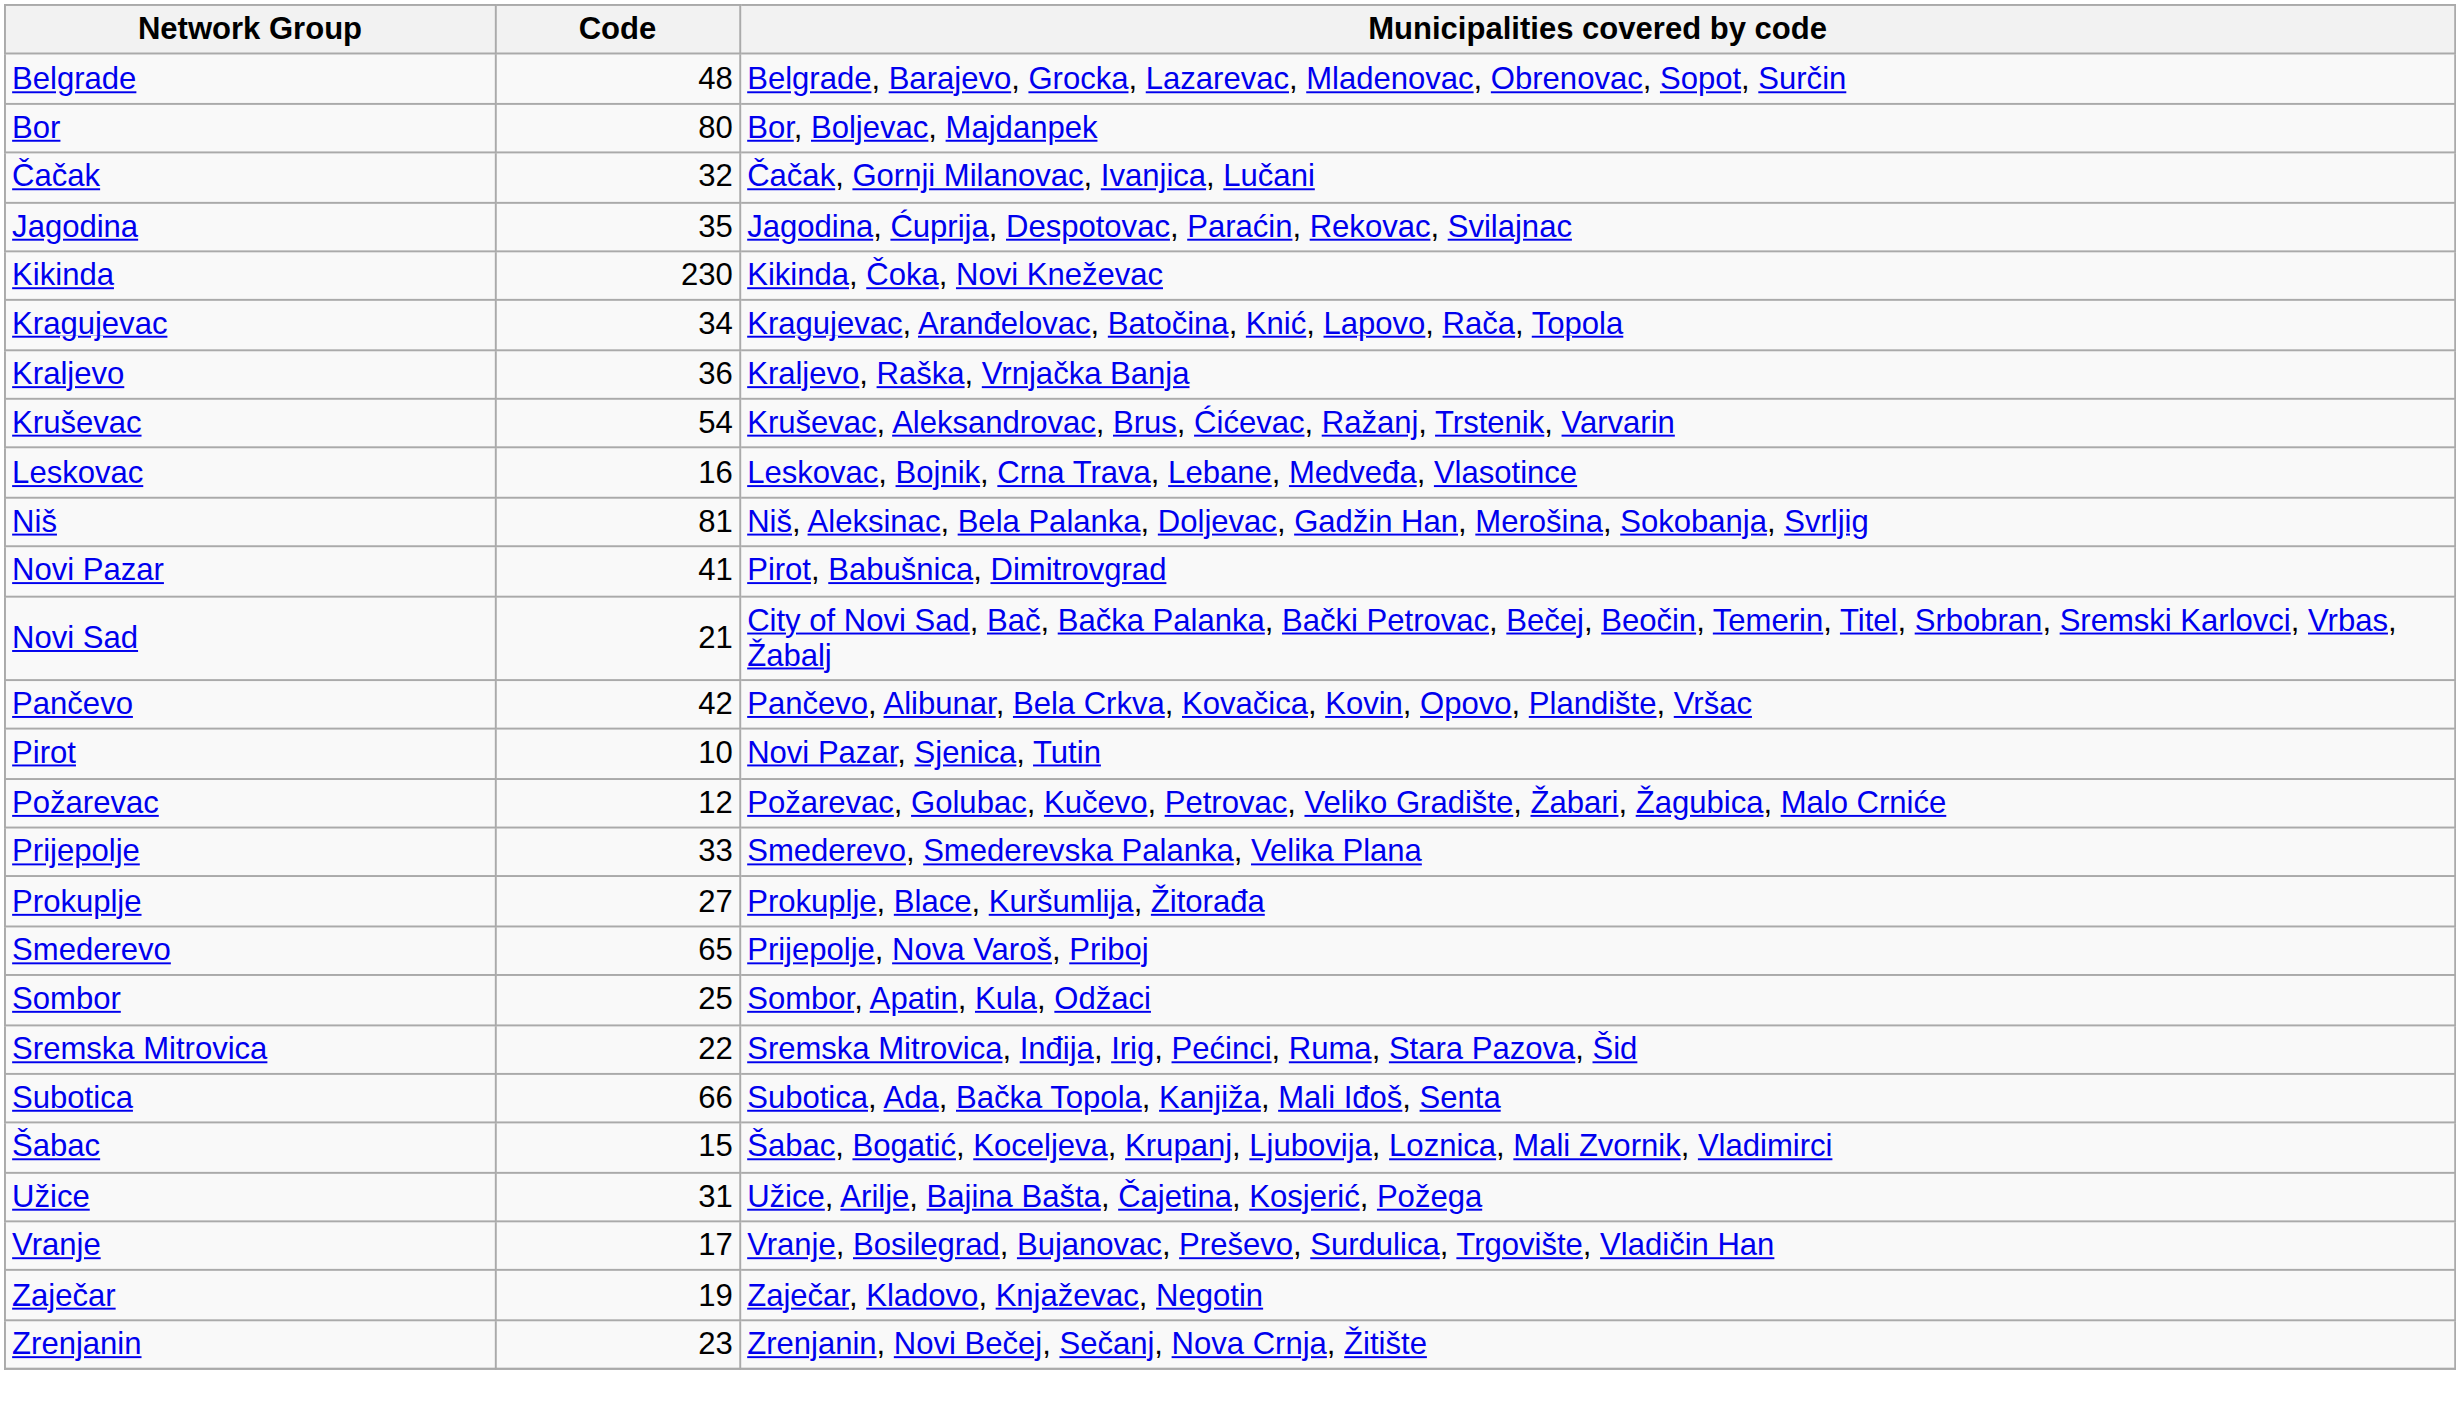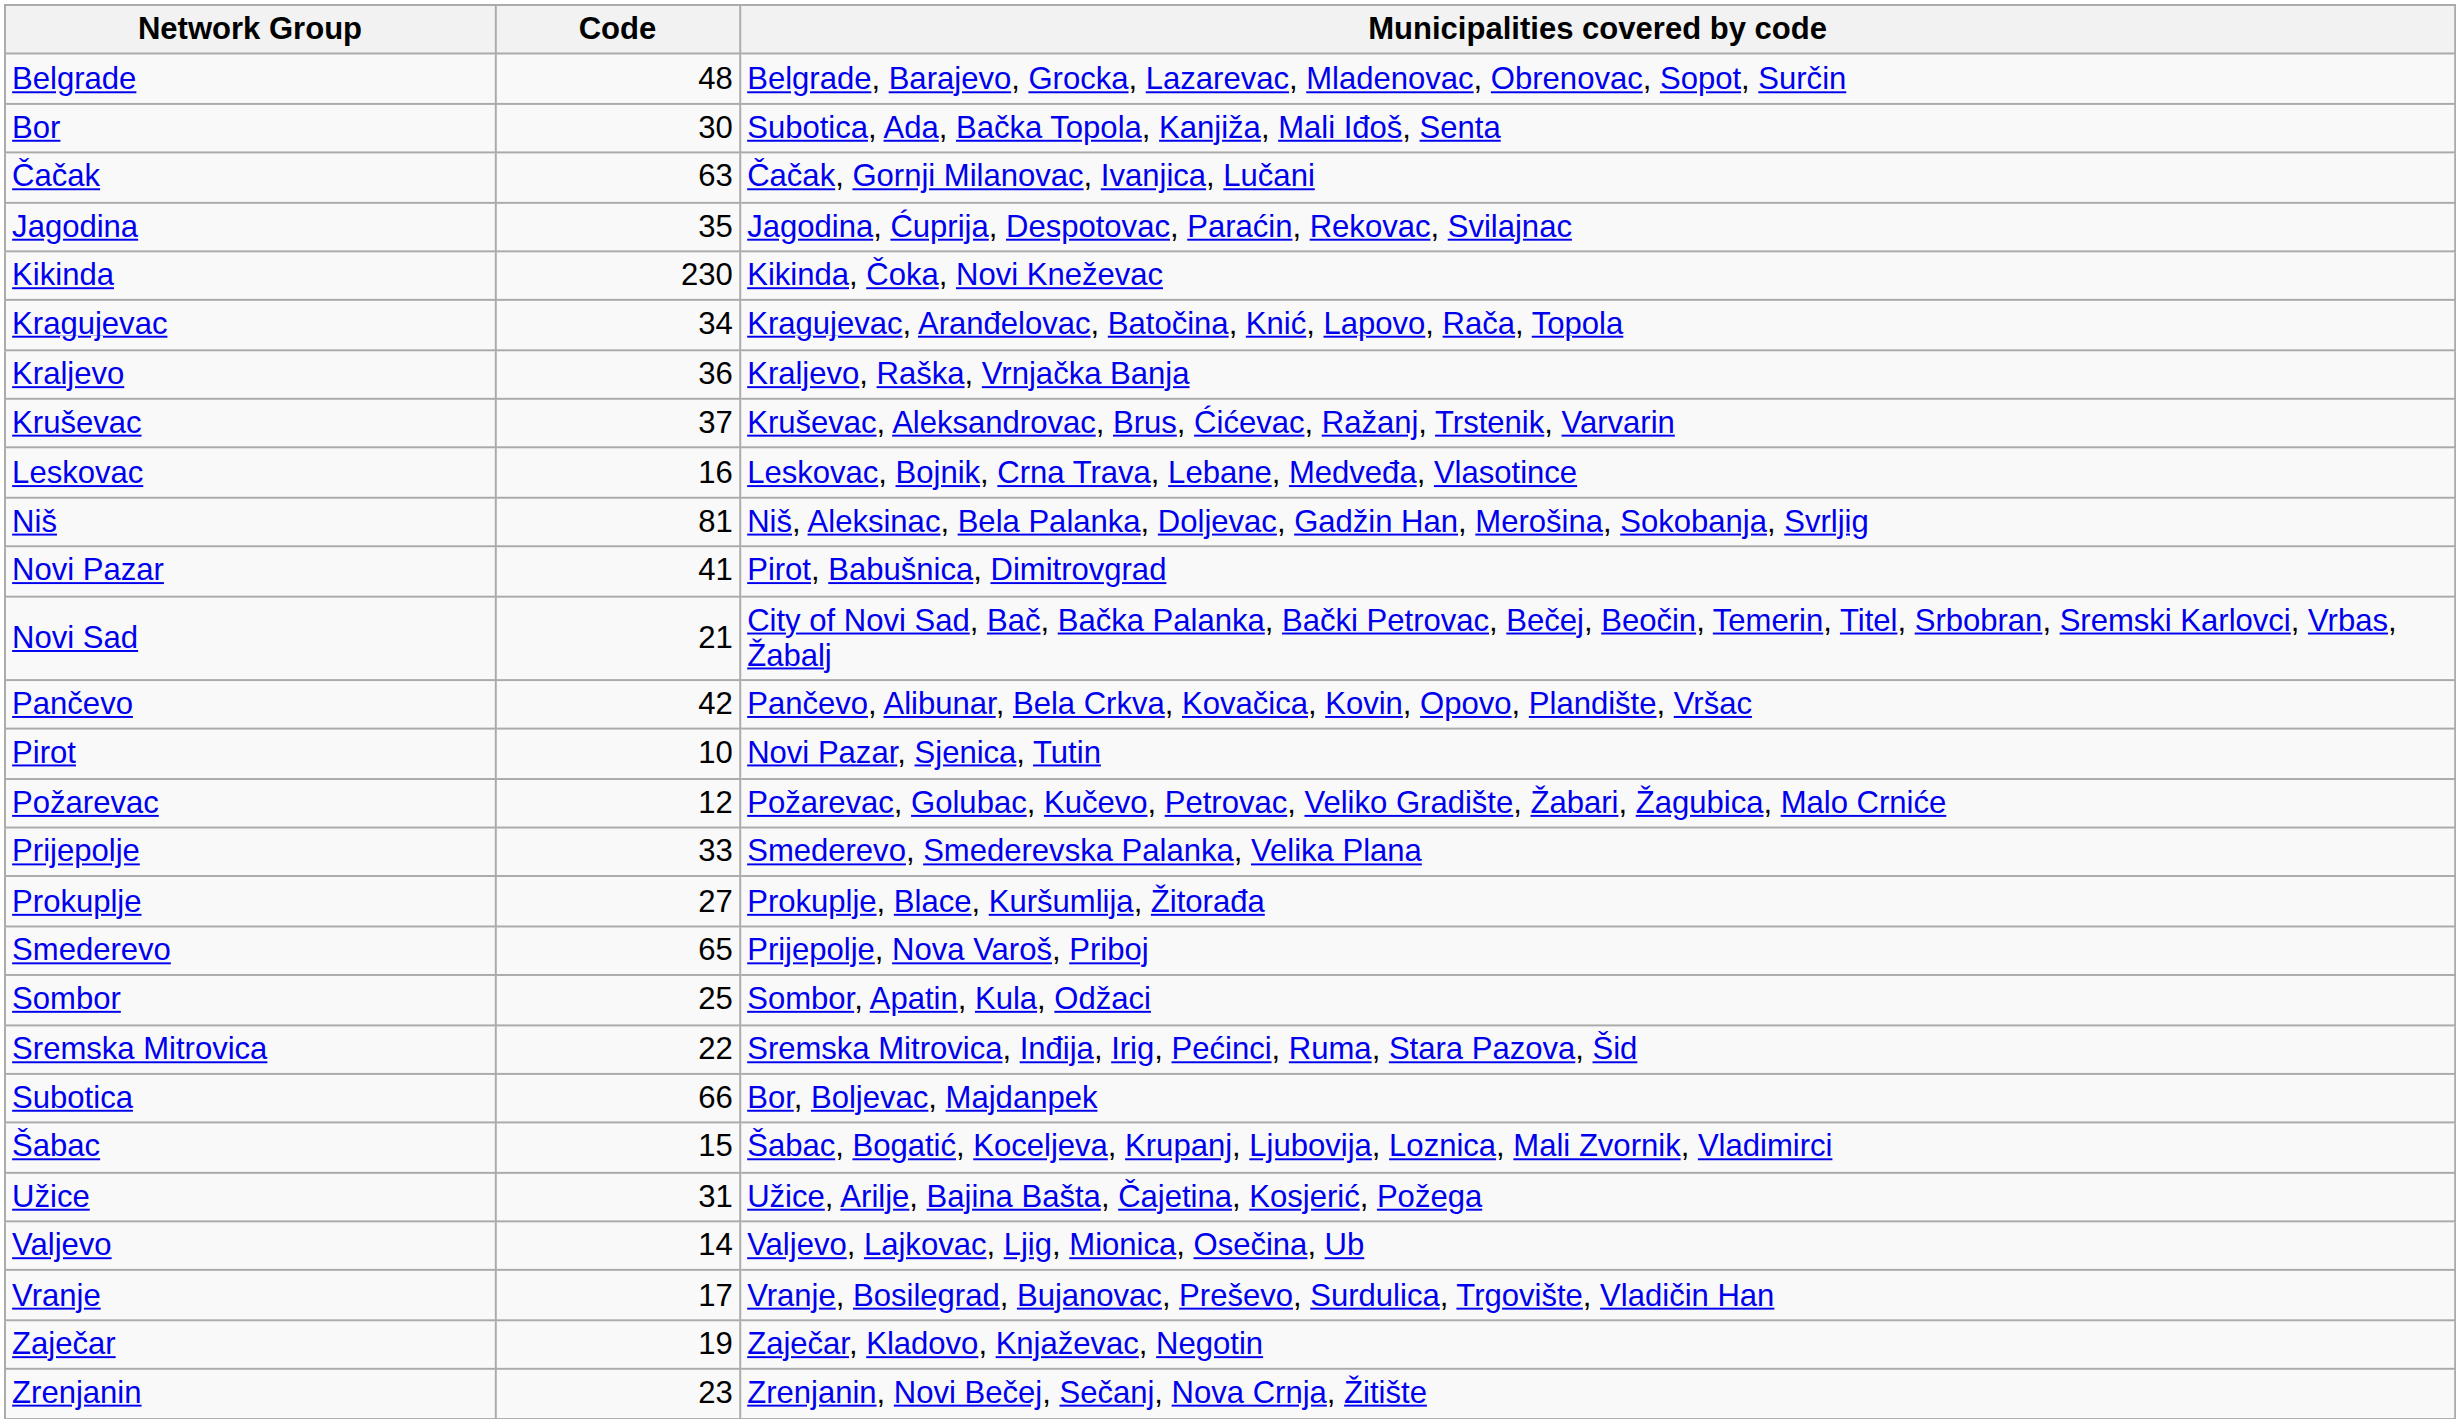 <table class="sortable wikitable" width="100%">
 <tr>
 <th width=20%>Network Group</th>
 <th width=10%>Code</th>
 <th>Municipalities covered by code</th>
 </tr>
 <tr>
 <td><a href='#'>Belgrade</a></td>
 <td align="right">48</td>
 <td><a href='#'>Belgrade</a>, <a href='#'>Barajevo</a>, <a href='#'>Grocka</a>, <a href='#'>Lazarevac</a>, <a href='#'>Mladenovac</a>, <a href='#'>Obrenovac</a>, <a href='#'>Sopot</a>, <a href='#'>Surčin</a></td>
 </tr>
 <tr>
 <td><a href='#'>Bor</a></td>
-<td align="right">80</td>
-<td><a href='#'>Bor</a>, <a href='#'>Boljevac</a>, <a href='#'>Majdanpek</a></td>
+<td align="right">30</td>
+<td><a href='#'>Subotica</a>, <a href='#'>Ada</a>, <a href='#'>Bačka Topola</a>, <a href='#'>Kanjiža</a>, <a href='#'>Mali Iđoš</a>, <a href='#'>Senta</a></td>
 </tr>
 <tr>
 <td><a href='#'>Čačak</a></td>
-<td align="right">32</td>
+<td align="right">63</td>
 <td><a href='#'>Čačak</a>, <a href='#'>Gornji Milanovac</a>, <a href='#'>Ivanjica</a>, <a href='#'>Lučani</a></td>
 </tr>
 <tr>
 <td><a href='#'>Jagodina</a></td>
 <td align="right">35</td>
 <td><a href='#'>Jagodina</a>, <a href='#'>Ćuprija</a>, <a href='#'>Despotovac</a>, <a href='#'>Paraćin</a>, <a href='#'>Rekovac</a>, <a href='#'>Svilajnac</a></td>
 </tr>
 <tr>
 <td><a href='#'>Kikinda</a></td>
 <td align="right">230</td>
 <td><a href='#'>Kikinda</a>, <a href='#'>Čoka</a>, <a href='#'>Novi Kneževac</a></td>
 </tr>
 <tr>
 <td><a href='#'>Kragujevac</a></td>
 <td align="right">34</td>
 <td><a href='#'>Kragujevac</a>, <a href='#'>Aranđelovac</a>, <a href='#'>Batočina</a>, <a href='#'>Knić</a>, <a href='#'>Lapovo</a>, <a href='#'>Rača</a>, <a href='#'>Topola</a></td>
 </tr>
 <tr>
 <td><a href='#'>Kraljevo</a></td>
 <td align="right">36</td>
 <td><a href='#'>Kraljevo</a>, <a href='#'>Raška</a>, <a href='#'>Vrnjačka Banja</a></td>
 </tr>
 <tr>
 <td><a href='#'>Kruševac</a></td>
-<td align="right">54</td>
+<td align="right">37</td>
 <td><a href='#'>Kruševac</a>, <a href='#'>Aleksandrovac</a>, <a href='#'>Brus</a>, <a href='#'>Ćićevac</a>, <a href='#'>Ražanj</a>, <a href='#'>Trstenik</a>, <a href='#'>Varvarin</a></td>
 </tr>
 <tr>
 <td><a href='#'>Leskovac</a></td>
 <td align="right">16</td>
 <td><a href='#'>Leskovac</a>, <a href='#'>Bojnik</a>, <a href='#'>Crna Trava</a>, <a href='#'>Lebane</a>, <a href='#'>Medveđa</a>, <a href='#'>Vlasotince</a></td>
 </tr>
 <tr>
 <td><a href='#'>Niš</a></td>
 <td align="right">81</td>
 <td><a href='#'>Niš</a>, <a href='#'>Aleksinac</a>, <a href='#'>Bela Palanka</a>, <a href='#'>Doljevac</a>, <a href='#'>Gadžin Han</a>, <a href='#'>Merošina</a>, <a href='#'>Sokobanja</a>, <a href='#'>Svrljig</a></td>
 </tr>
 <tr>
 <td><a href='#'>Novi Pazar</a></td>
 <td align="right">41</td>
 <td><a href='#'>Pirot</a>, <a href='#'>Babušnica</a>, <a href='#'>Dimitrovgrad</a></td>
 </tr>
 <tr>
 <td><a href='#'>Novi Sad</a></td>
 <td align="right">21</td>
 <td><a href='#'>City of Novi Sad</a>, <a href='#'>Bač</a>, <a href='#'>Bačka Palanka</a>, <a href='#'>Bački Petrovac</a>, <a href='#'>Bečej</a>, <a href='#'>Beočin</a>, <a href='#'>Temerin</a>, <a href='#'>Titel</a>, <a href='#'>Srbobran</a>, <a href='#'>Sremski Karlovci</a>, <a href='#'>Vrbas</a>, <a href='#'>Žabalj</a></td>
 </tr>
 <tr>
 <td><a href='#'>Pančevo</a></td>
 <td align="right">42</td>
 <td><a href='#'>Pančevo</a>, <a href='#'>Alibunar</a>, <a href='#'>Bela Crkva</a>, <a href='#'>Kovačica</a>, <a href='#'>Kovin</a>, <a href='#'>Opovo</a>, <a href='#'>Plandište</a>, <a href='#'>Vršac</a></td>
 </tr>
 <tr>
 <td><a href='#'>Pirot</a></td>
 <td align="right">10</td>
 <td><a href='#'>Novi Pazar</a>, <a href='#'>Sjenica</a>, <a href='#'>Tutin</a></td>
 </tr>
 <tr>
 <td><a href='#'>Požarevac</a></td>
 <td align="right">12</td>
 <td><a href='#'>Požarevac</a>, <a href='#'>Golubac</a>, <a href='#'>Kučevo</a>, <a href='#'>Petrovac</a>, <a href='#'>Veliko Gradište</a>, <a href='#'>Žabari</a>, <a href='#'>Žagubica</a>, <a href='#'>Malo Crniće</a></td>
 </tr>
 <tr>
 <td><a href='#'>Prijepolje</a></td>
 <td align="right">33</td>
 <td><a href='#'>Smederevo</a>, <a href='#'>Smederevska Palanka</a>, <a href='#'>Velika Plana</a></td>
 </tr>
 <tr>
 <td><a href='#'>Prokuplje</a></td>
 <td align="right">27</td>
 <td><a href='#'>Prokuplje</a>, <a href='#'>Blace</a>, <a href='#'>Kuršumlija</a>, <a href='#'>Žitorađa</a></td>
 </tr>
 <tr>
 <td><a href='#'>Smederevo</a></td>
 <td align="right">65</td>
 <td><a href='#'>Prijepolje</a>, <a href='#'>Nova Varoš</a>, <a href='#'>Priboj</a></td>
 </tr>
 <tr>
 <td><a href='#'>Sombor</a></td>
 <td align="right">25</td>
 <td><a href='#'>Sombor</a>, <a href='#'>Apatin</a>, <a href='#'>Kula</a>, <a href='#'>Odžaci</a></td>
 </tr>
 <tr>
 <td><a href='#'>Sremska Mitrovica</a></td>
 <td align="right">22</td>
 <td><a href='#'>Sremska Mitrovica</a>, <a href='#'>Inđija</a>, <a href='#'>Irig</a>, <a href='#'>Pećinci</a>, <a href='#'>Ruma</a>, <a href='#'>Stara Pazova</a>, <a href='#'>Šid</a></td>
 </tr>
 <tr>
 <td><a href='#'>Subotica</a></td>
 <td align="right">66</td>
-<td><a href='#'>Subotica</a>, <a href='#'>Ada</a>, <a href='#'>Bačka Topola</a>, <a href='#'>Kanjiža</a>, <a href='#'>Mali Iđoš</a>, <a href='#'>Senta</a></td>
+<td><a href='#'>Bor</a>, <a href='#'>Boljevac</a>, <a href='#'>Majdanpek</a></td>
 </tr>
 <tr>
 <td><a href='#'>Šabac</a></td>
 <td align="right">15</td>
 <td><a href='#'>Šabac</a>, <a href='#'>Bogatić</a>, <a href='#'>Koceljeva</a>, <a href='#'>Krupanj</a>, <a href='#'>Ljubovija</a>, <a href='#'>Loznica</a>, <a href='#'>Mali Zvornik</a>, <a href='#'>Vladimirci</a></td>
 </tr>
 <tr>
 <td><a href='#'>Užice</a></td>
 <td align="right">31</td>
 <td><a href='#'>Užice</a>, <a href='#'>Arilje</a>, <a href='#'>Bajina Bašta</a>, <a href='#'>Čajetina</a>, <a href='#'>Kosjerić</a>, <a href='#'>Požega</a></td>
+</tr>
+<tr>
+<td><a href='#'>Valjevo</a></td>
+<td align="right">14</td>
+<td><a href='#'>Valjevo</a>, <a href='#'>Lajkovac</a>, <a href='#'>Ljig</a>, <a href='#'>Mionica</a>, <a href='#'>Osečina</a>, <a href='#'>Ub</a></td>
 </tr>
 <tr>
 <td><a href='#'>Vranje</a></td>
 <td align="right">17</td>
 <td><a href='#'>Vranje</a>, <a href='#'>Bosilegrad</a>, <a href='#'>Bujanovac</a>, <a href='#'>Preševo</a>, <a href='#'>Surdulica</a>, <a href='#'>Trgovište</a>, <a href='#'>Vladičin Han</a></td>
 </tr>
 <tr>
 <td><a href='#'>Zaječar</a></td>
 <td align="right">19</td>
 <td><a href='#'>Zaječar</a>, <a href='#'>Kladovo</a>, <a href='#'>Knjaževac</a>, <a href='#'>Negotin</a></td>
 </tr>
 <tr>
 <td><a href='#'>Zrenjanin</a></td>
 <td align="right">23</td>
 <td><a href='#'>Zrenjanin</a>, <a href='#'>Novi Bečej</a>, <a href='#'>Sečanj</a>, <a href='#'>Nova Crnja</a>, <a href='#'>Žitište</a></td>
 </tr>
 <tr>
 </tr>
 </table>
